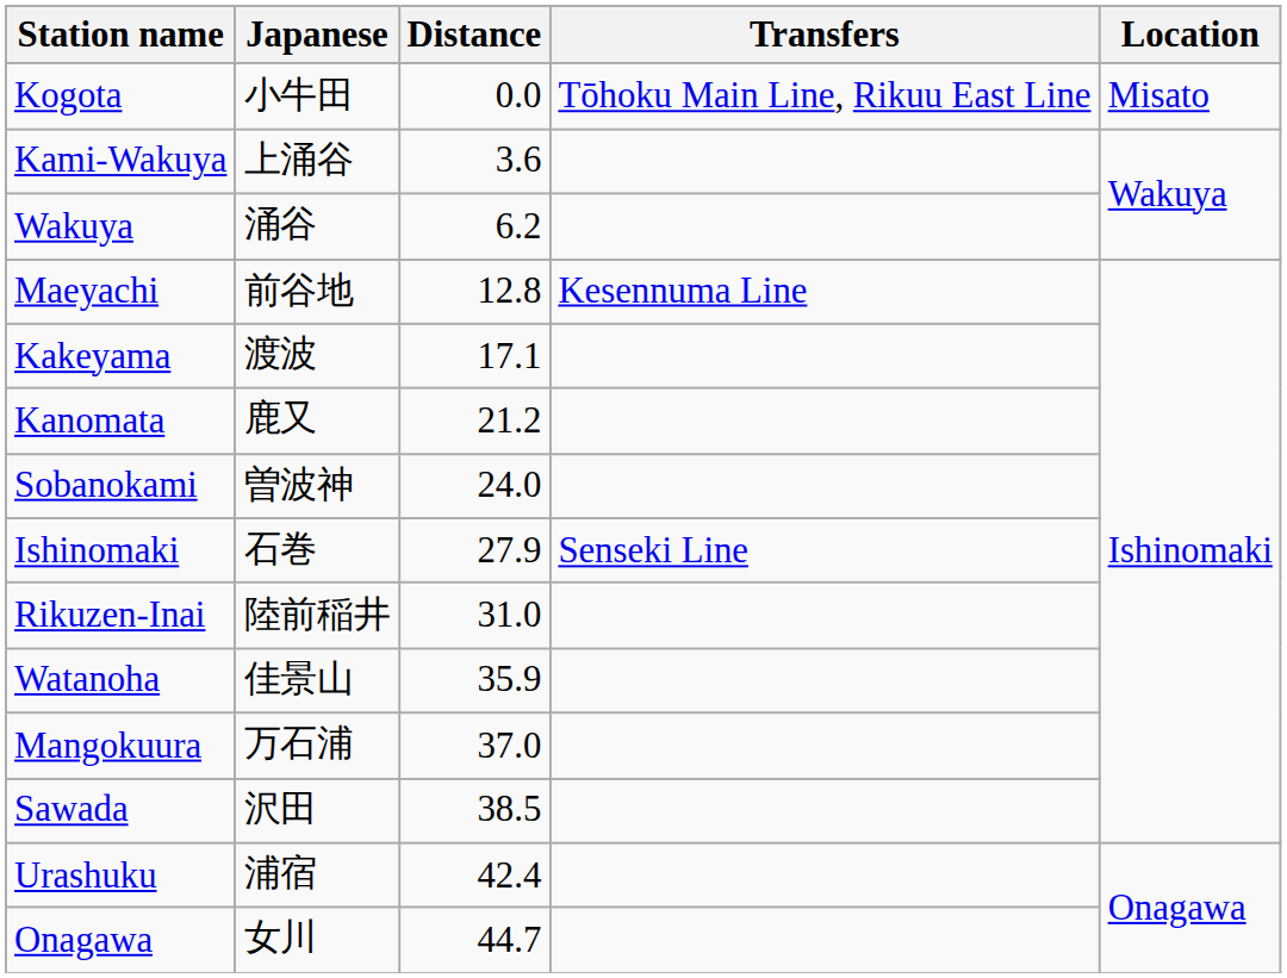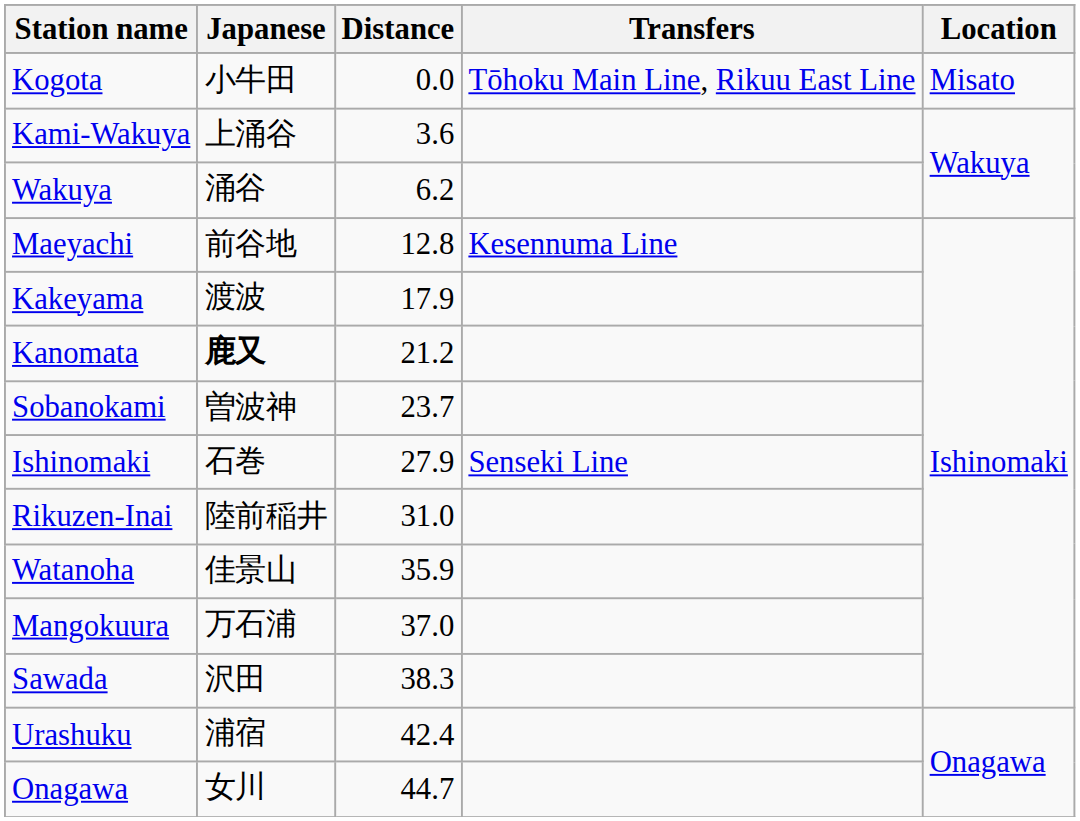 <table class=wikitable>
 <tr>
 <th>Station name</th>
 <th>Japanese</th>
 <th>Distance</th>
 <th>Transfers</th>
 <th>Location</th>
 </tr>
 <tr>
 <td><a href='#'>Kogota</a></td>
 <td>小牛田</td>
 <td align="right">0.0</td>
 <td><a href='#'>Tōhoku Main Line</a>, <a href='#'>Rikuu East Line</a></td>
 <td><a href='#'>Misato</a></td>
 </tr>
 <tr>
 <td><a href='#'>Kami-Wakuya</a></td>
 <td>上涌谷</td>
 <td align="right">3.6</td>
 <td></td>
 <td rowspan=2><a href='#'>Wakuya</a></td>
 </tr>
 <tr>
 <td><a href='#'>Wakuya</a></td>
 <td>涌谷</td>
 <td align="right">6.2</td>
 <td></td>
 </tr>
 <tr>
 <td><a href='#'>Maeyachi</a></td>
 <td>前谷地</td>
 <td align="right">12.8</td>
 <td><a href='#'>Kesennuma Line</a></td>
 <td rowspan=9><a href='#'>Ishinomaki</a></td>
 </tr>
 <tr>
 <td><a href='#'>Kakeyama</a></td>
 <td>渡波</td>
-<td align="right">17.1</td>
+<td align="right">17.9</td>
 <td></td>
 </tr>
 <tr>
 <td><a href='#'>Kanomata</a></td>
-<td>鹿又</td>
+<td><strong>鹿又</strong></td>
 <td align="right">21.2</td>
 <td></td>
 </tr>
 <tr>
 <td><a href='#'>Sobanokami</a></td>
 <td>曽波神</td>
-<td align="right">24.0</td>
+<td align="right">23.7</td>
 <td></td>
 </tr>
 <tr>
 <td><a href='#'>Ishinomaki</a></td>
 <td>石巻</td>
 <td align="right">27.9</td>
 <td><a href='#'>Senseki Line</a></td>
 </tr>
 <tr>
 <td><a href='#'>Rikuzen-Inai</a></td>
 <td>陸前稲井</td>
 <td align="right">31.0</td>
 <td></td>
 </tr>
 <tr>
 <td><a href='#'>Watanoha</a></td>
 <td>佳景山</td>
 <td align="right">35.9</td>
 <td></td>
 </tr>
 <tr>
 <td><a href='#'>Mangokuura</a></td>
 <td>万石浦</td>
 <td align="right">37.0</td>
 <td></td>
 </tr>
 <tr>
 <td><a href='#'>Sawada</a></td>
 <td>沢田</td>
-<td align="right">38.5</td>
+<td align="right">38.3</td>
 <td></td>
 </tr>
 <tr>
 <td><a href='#'>Urashuku</a></td>
 <td>浦宿</td>
 <td align="right">42.4</td>
 <td></td>
 <td rowspan=2><a href='#'>Onagawa</a></td>
 </tr>
 <tr>
 <td><a href='#'>Onagawa</a></td>
 <td>女川</td>
 <td align="right">44.7</td>
 <td></td>
 </tr>
 </table>
